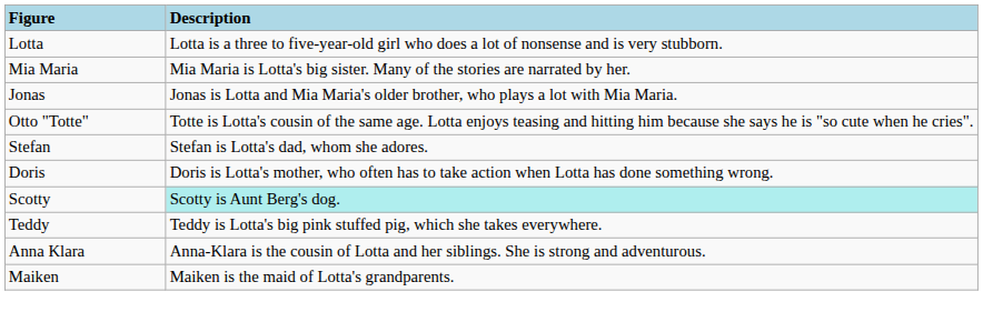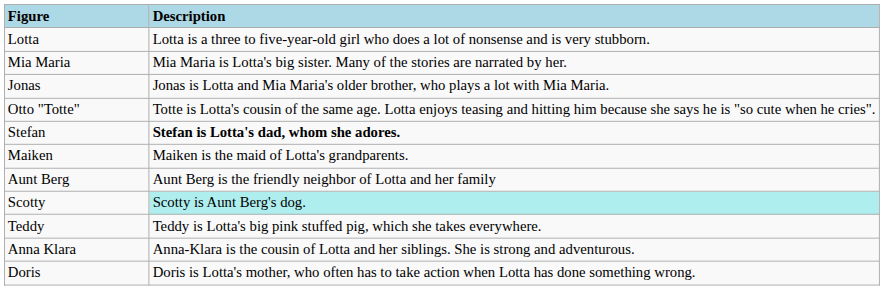 <table class = "wikitable">
 <tr>
 <td bgcolor="#add8e6" width="150"><strong>Figure</strong></td>
 <td bgcolor="#add8e6"><strong>Description</strong></td>
 </tr>
 <tr>
 <td>Lotta</td>
 <td>Lotta is a three to five-year-old girl who does a lot of nonsense and is very stubborn.</td>
 </tr>
 <tr>
 <td>Mia Maria</td>
 <td>Mia Maria is Lotta's big sister. Many of the stories are narrated by her.</td>
 </tr>
 <tr>
 <td>Jonas</td>
 <td>Jonas is Lotta and Mia Maria's older brother, who plays a lot with Mia Maria.</td>
 </tr>
 <tr>
 <td>Otto "Totte"</td>
 <td>Totte is Lotta's cousin of the same age. Lotta enjoys teasing and hitting him because she says he is "so cute when he cries".</td>
 </tr>
 <tr>
 <td>Stefan</td>
-<td>Stefan is Lotta's dad, whom she adores.</td>
+<td><strong>Stefan is Lotta's dad, whom she adores.</strong></td>
 </tr>
 <tr>
-<td>Doris</td>
-<td>Doris is Lotta's mother, who often has to take action when Lotta has done something wrong.</td>
+<td>Maiken</td>
+<td>Maiken is the maid of Lotta's grandparents.</td>
+</tr>
+<tr>
+<td>Aunt Berg</td>
+<td>Aunt Berg is the friendly neighbor of Lotta and her family</td>
 </tr>
 <tr>
 <td>Scotty</td>
 <td style="background: paleturquoise;">Scotty is Aunt Berg's dog.</td>
 </tr>
 <tr>
 <td>Teddy</td>
 <td>Teddy is Lotta's big pink stuffed pig, which she takes everywhere.</td>
 </tr>
 <tr>
 <td>Anna Klara</td>
 <td>Anna-Klara is the cousin of Lotta and her siblings. She is strong and adventurous.</td>
 </tr>
 <tr>
-<td>Maiken</td>
-<td>Maiken is the maid of Lotta's grandparents.</td>
+<td>Doris</td>
+<td>Doris is Lotta's mother, who often has to take action when Lotta has done something wrong.</td>
 </tr>
 </table>
